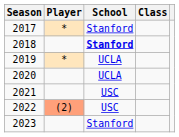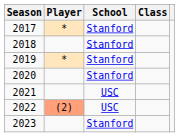 <table class="wikitable sortable" style="text-align: center;">
 <tr>
 <th>Season</th>
 <th>Player</th>
 <th>School</th>
 <th>Class</th>
 <th class="unsortable"></th>
 </tr>
 <tr>
 <td>2017</td>
 <td style="background-color:#FFE6BD"> *</td>
 <td><a href='#'>Stanford</a></td>
 <td></td>
 <td rowspan=7></td>
 </tr>
 <tr>
 <td>2018</td>
 <td></td>
-<td><strong><a href='#'>Stanford</a></strong></td>
+<td><a href='#'>Stanford</a></td>
 <td></td>
 </tr>
 <tr>
 <td>2019</td>
 <td style="background-color:#FFE6BD"> *</td>
-<td><a href='#'>UCLA</a></td>
+<td><a href='#'>Stanford</a></td>
 <td></td>
 </tr>
 <tr>
 <td>2020</td>
 <td></td>
-<td><a href='#'>UCLA</a></td>
+<td><a href='#'>Stanford</a></td>
 <td></td>
 </tr>
 <tr>
 <td>2021</td>
 <td></td>
 <td><a href='#'>USC</a></td>
 <td></td>
 </tr>
 <tr>
 <td>2022</td>
 <td style="background: lightsalmon;"> (2)</td>
 <td><a href='#'>USC</a></td>
 <td></td>
 </tr>
 <tr>
 <td>2023</td>
 <td></td>
 <td><a href='#'>Stanford</a></td>
 <td></td>
 </tr>
 </table>
